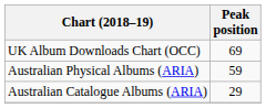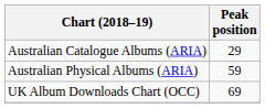 <table class="wikitable sortable">
 <tr>
 <th>Chart (2018–19)</th>
 <th>Peak<br>position</th>
 </tr>
 <tr>
-<td align="left">UK Album Downloads Chart (OCC)</td>
-<td align="center">69</td>
+<td align="left">Australian Catalogue Albums (<a href='#'>ARIA</a>)</td>
+<td align="center">29</td>
 </tr>
 <tr>
 <td align="left">Australian Physical Albums (<a href='#'>ARIA</a>)</td>
 <td align="center">59</td>
 </tr>
 <tr>
-<td align="left">Australian Catalogue Albums (<a href='#'>ARIA</a>)</td>
-<td align="center">29</td>
+<td align="left">UK Album Downloads Chart (OCC)</td>
+<td align="center">69</td>
 </tr>
 <tr>
 </tr>
 </table>
